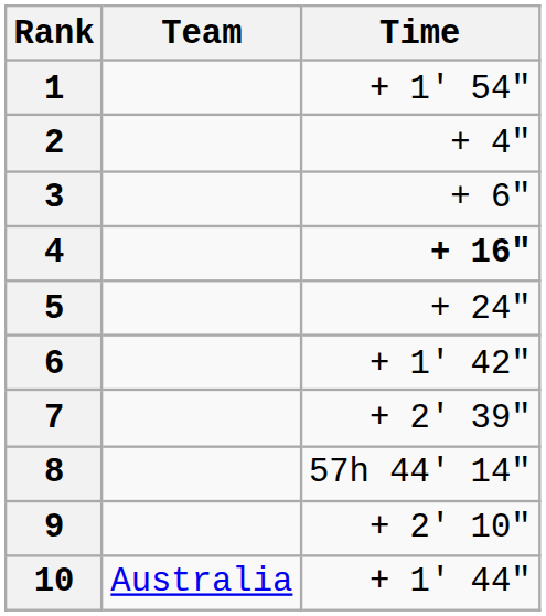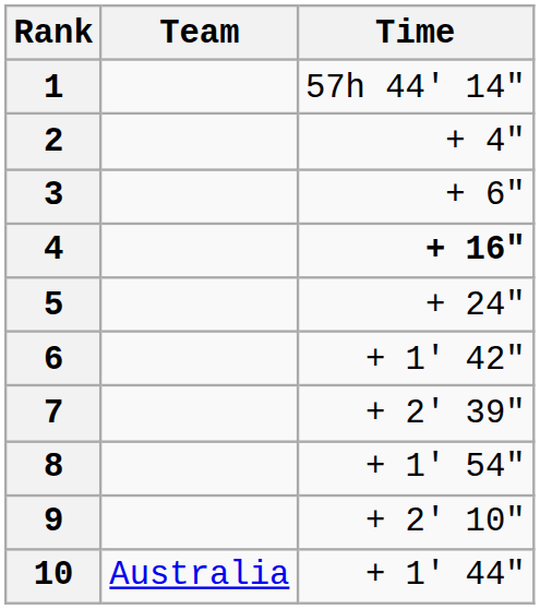 <table class="wikitable">
 <tr>
 <th scope="col">Rank</th>
 <th scope="col">Team</th>
 <th scope="col">Time</th>
 </tr>
 <tr>
 <th scope="row">1</th>
 <td> </td>
-<td align="right">+ 1' 54"</td>
+<td align="right">57h 44' 14"</td>
 </tr>
 <tr>
 <th scope="row">2</th>
 <td> </td>
 <td align="right">+ 4"</td>
 </tr>
 <tr>
 <th scope="row">3</th>
 <td> </td>
 <td align="right">+ 6"</td>
 </tr>
 <tr>
 <th scope="row">4</th>
 <td> </td>
 <td align="right"><strong>+ 16"</strong></td>
 </tr>
 <tr>
 <th scope="row">5</th>
 <td> </td>
 <td align="right">+ 24"</td>
 </tr>
 <tr>
 <th scope="row">6</th>
 <td> </td>
 <td align="right">+ 1' 42"</td>
 </tr>
 <tr>
 <th scope="row">7</th>
 <td> </td>
 <td align="right">+ 2' 39"</td>
 </tr>
 <tr>
 <th scope="row">8</th>
 <td> </td>
-<td align="right">57h 44' 14"</td>
+<td align="right">+ 1' 54"</td>
 </tr>
 <tr>
 <th scope="row">9</th>
 <td> </td>
 <td align="right">+ 2' 10"</td>
 </tr>
 <tr>
 <th scope="row">10</th>
 <td> <a href='#'>Australia</a></td>
 <td align="right">+ 1' 44"</td>
 </tr>
 </table>
